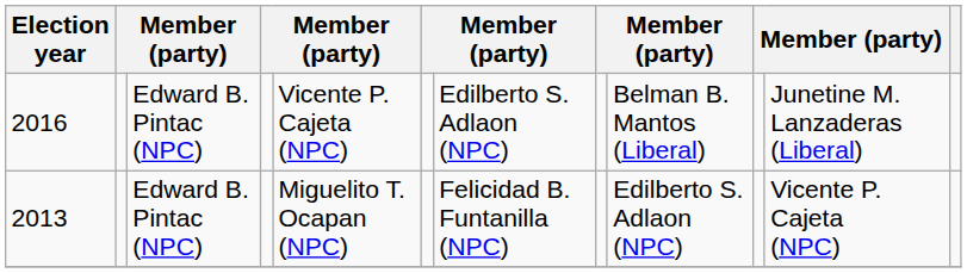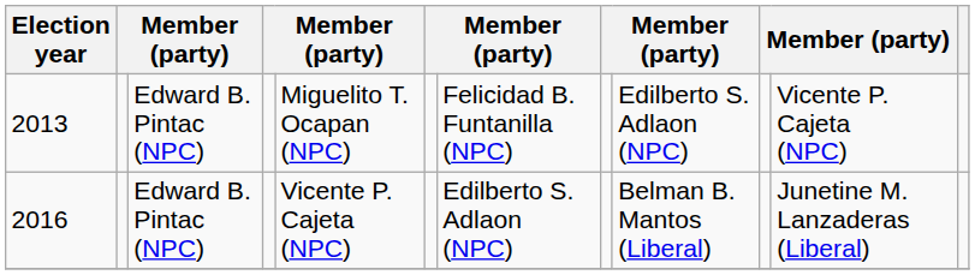 <table class=wikitable>
 <tr>
 <th width=60px>Election<br>year</th>
 <th colspan=2 width=140px>Member (party)</th>
 <th colspan=2 width=140px>Member (party)</th>
 <th colspan=2 width=140px>Member (party)</th>
 <th colspan=2 width=140px>Member (party)</th>
 <th colspan=2 width=140px>Member (party)</th>
 <th !></th>
+</tr>
+<tr>
+<td>2013</td>
+<td bgcolor=></td>
+<td>Edward B. Pintac<br>(<a href='#'>NPC</a>)</td>
+<td bgcolor=></td>
+<td>Miguelito T. Ocapan<br>(<a href='#'>NPC</a>)</td>
+<td bgcolor=></td>
+<td>Felicidad B. Funtanilla<br>(<a href='#'>NPC</a>)</td>
+<td bgcolor=></td>
+<td>Edilberto S. Adlaon<br>(<a href='#'>NPC</a>)</td>
+<td bgcolor=></td>
+<td>Vicente P. Cajeta<br>(<a href='#'>NPC</a>)</td>
+<td></td>
 </tr>
 <tr>
 <td>2016</td>
 <td bgcolor=></td>
 <td>Edward B. Pintac<br>(<a href='#'>NPC</a>)</td>
 <td bgcolor=></td>
 <td>Vicente P. Cajeta<br>(<a href='#'>NPC</a>)</td>
 <td bgcolor=></td>
 <td>Edilberto S. Adlaon<br>(<a href='#'>NPC</a>)</td>
 <td bgcolor=></td>
 <td>Belman B. Mantos<br>(<a href='#'>Liberal</a>)</td>
 <td bgcolor=></td>
 <td>Junetine M. Lanzaderas<br>(<a href='#'>Liberal</a>)</td>
 <td></td>
 </tr>
 <tr>
-<td>2013</td>
-<td bgcolor=></td>
-<td>Edward B. Pintac<br>(<a href='#'>NPC</a>)</td>
-<td bgcolor=></td>
-<td>Miguelito T. Ocapan<br>(<a href='#'>NPC</a>)</td>
-<td bgcolor=></td>
-<td>Felicidad B. Funtanilla<br>(<a href='#'>NPC</a>)</td>
-<td bgcolor=></td>
-<td>Edilberto S. Adlaon<br>(<a href='#'>NPC</a>)</td>
-<td bgcolor=></td>
-<td>Vicente P. Cajeta<br>(<a href='#'>NPC</a>)</td>
-<td></td>
-</tr>
-<tr>
 </tr>
 </table>
